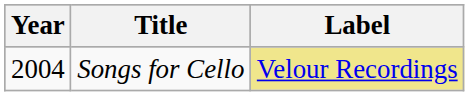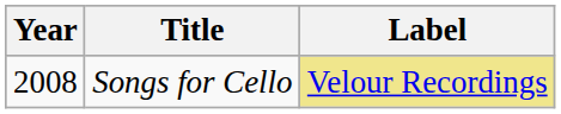 <table class="wikitable">
 <tr>
 <th><strong>Year</strong></th>
 <th><strong>Title</strong></th>
 <th><strong>Label</strong></th>
 </tr>
 <tr>
-<td>2004</td>
+<td>2008</td>
 <td><em>Songs for Cello</em></td>
 <td style="background: khaki;"><a href='#'>Velour Recordings</a></td>
 </tr>
 </table>
